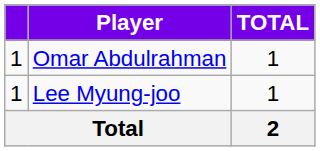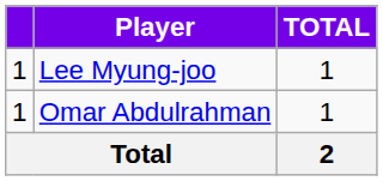 <table border="0" class="wikitable" style="text-align:center;font-size:95%">
 <tr>
 <th scope=col style="color:#FFFFFF; background:#7300E6;"></th>
 <th scope=col style="color:#FFFFFF; background:#7300E6;">Player</th>
 <th scope=col style="color:#FFFFFF; background:#7300E6;">TOTAL</th>
 </tr>
 <tr>
 <td>1</td>
-<td align=left> <a href='#'>Omar Abdulrahman</a></td>
+<td align=left> <a href='#'>Lee Myung-joo</a></td>
 <td align=center>1</td>
 </tr>
 <tr>
 <td>1</td>
-<td align=left> <a href='#'>Lee Myung-joo</a></td>
+<td align=left> <a href='#'>Omar Abdulrahman</a></td>
 <td align=center>1</td>
 </tr>
 <tr>
 <th colspan="2">Total</th>
 <th>2</th>
 </tr>
 </table>
